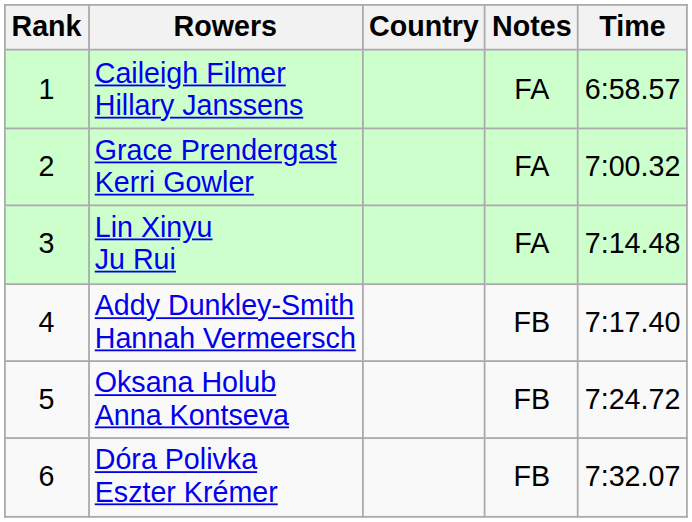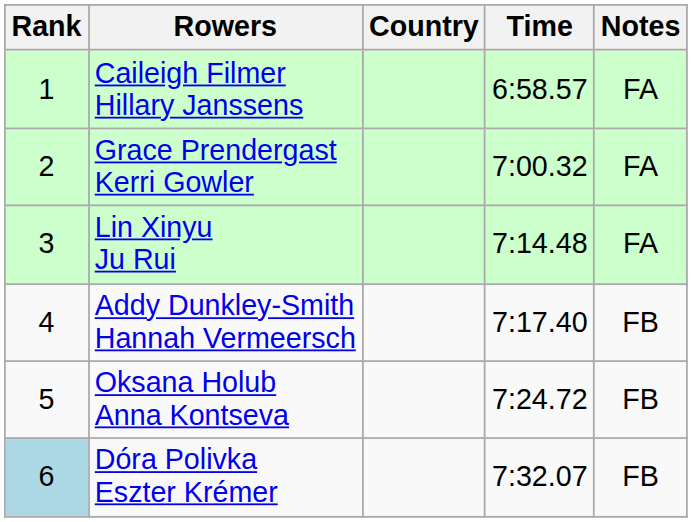 <table class="wikitable" style="text-align:center">
 <tr>
 <th>Rank</th>
 <th>Rowers</th>
 <th>Country</th>
+<th>Time</th>
 <th>Notes</th>
-<th>Time</th>
 </tr>
 <tr bgcolor=ccffcc>
 <td>1</td>
 <td align="left"><a href='#'>Caileigh Filmer</a><br><a href='#'>Hillary Janssens</a></td>
 <td align="left"></td>
+<td>6:58.57</td>
 <td>FA</td>
-<td>6:58.57</td>
 </tr>
 <tr bgcolor=ccffcc>
 <td>2</td>
 <td align="left"><a href='#'>Grace Prendergast</a><br><a href='#'>Kerri Gowler</a></td>
 <td align="left"></td>
+<td>7:00.32</td>
 <td>FA</td>
-<td>7:00.32</td>
 </tr>
 <tr bgcolor=ccffcc>
 <td>3</td>
 <td align="left"><a href='#'>Lin Xinyu</a><br><a href='#'>Ju Rui</a></td>
 <td align="left"></td>
+<td>7:14.48</td>
 <td>FA</td>
-<td>7:14.48</td>
 </tr>
 <tr>
 <td>4</td>
 <td align="left"><a href='#'>Addy Dunkley-Smith</a><br><a href='#'>Hannah Vermeersch</a></td>
 <td align="left"></td>
+<td>7:17.40</td>
 <td>FB</td>
-<td>7:17.40</td>
 </tr>
 <tr>
 <td>5</td>
 <td align="left"><a href='#'>Oksana Holub</a><br><a href='#'>Anna Kontseva</a></td>
 <td align="left"></td>
+<td>7:24.72</td>
 <td>FB</td>
-<td>7:24.72</td>
 </tr>
 <tr>
-<td>6</td>
+<td style="background: lightblue;">6</td>
 <td align="left"><a href='#'>Dóra Polivka</a><br><a href='#'>Eszter Krémer</a></td>
 <td align="left"></td>
+<td>7:32.07</td>
 <td>FB</td>
-<td>7:32.07</td>
 </tr>
 </table>
